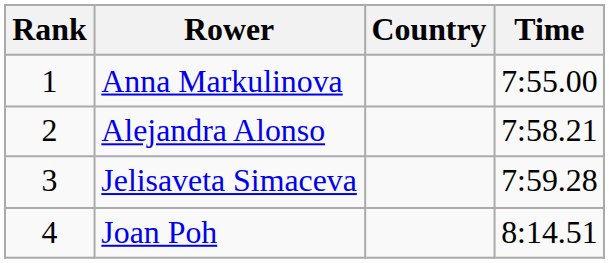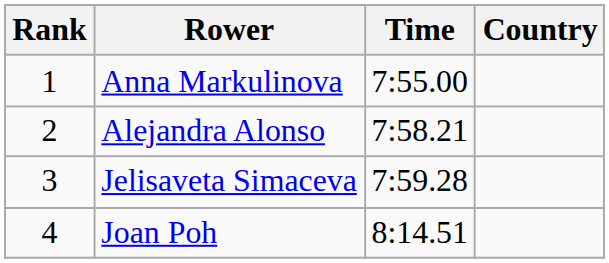 <table class="wikitable" style="text-align:center">
 <tr>
 <th>Rank</th>
 <th>Rower</th>
+<th>Time</th>
 <th>Country</th>
-<th>Time</th>
 </tr>
 <tr>
 <td>1</td>
 <td align="left"><a href='#'>Anna Markulinova</a></td>
+<td>7:55.00</td>
 <td align="left"></td>
-<td>7:55.00</td>
 </tr>
 <tr>
 <td>2</td>
 <td align="left"><a href='#'>Alejandra Alonso</a></td>
+<td>7:58.21</td>
 <td align="left"></td>
-<td>7:58.21</td>
 </tr>
 <tr>
 <td>3</td>
 <td align="left"><a href='#'>Jelisaveta Simaceva</a></td>
+<td>7:59.28</td>
 <td align="left"></td>
-<td>7:59.28</td>
 </tr>
 <tr>
 <td>4</td>
 <td align="left"><a href='#'>Joan Poh</a></td>
+<td>8:14.51</td>
 <td align="left"></td>
-<td>8:14.51</td>
 </tr>
 </table>
